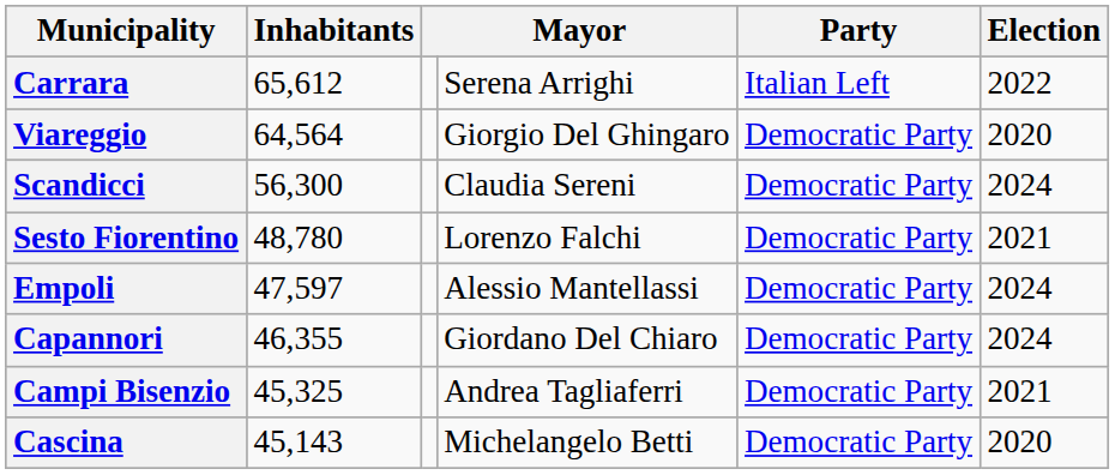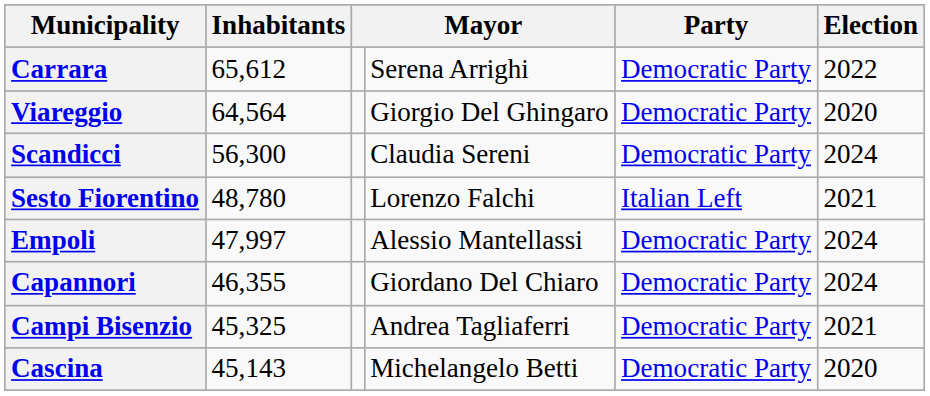 <table class="wikitable" border="1">
 <tr>
 <th scope="col">Municipality</th>
 <th colspan=1>Inhabitants</th>
 <th colspan=2>Mayor</th>
 <th colspan=1>Party</th>
 <th colspan=1>Election</th>
 </tr>
 <tr>
 <th scope="row" style="text-align: left;"><a href='#'>Carrara</a></th>
 <td>65,612</td>
 <td></td>
 <td>Serena Arrighi</td>
-<td><a href='#'>Italian Left</a></td>
+<td><a href='#'>Democratic Party</a></td>
 <td>2022</td>
 </tr>
 <tr>
 <th scope="row" style="text-align: left;"><a href='#'>Viareggio</a></th>
 <td>64,564</td>
 <td></td>
 <td>Giorgio Del Ghingaro</td>
 <td><a href='#'>Democratic Party</a></td>
 <td>2020</td>
 </tr>
 <tr>
 <th scope="row" style="text-align: left;"><a href='#'>Scandicci</a></th>
 <td>56,300</td>
 <td></td>
 <td>Claudia Sereni</td>
 <td><a href='#'>Democratic Party</a></td>
 <td>2024</td>
 </tr>
 <tr>
 <th scope="row" style="text-align: left;"><a href='#'>Sesto Fiorentino</a></th>
 <td>48,780</td>
 <td></td>
 <td>Lorenzo Falchi</td>
-<td><a href='#'>Democratic Party</a></td>
+<td><a href='#'>Italian Left</a></td>
 <td>2021</td>
 </tr>
 <tr>
 <th scope="row" style="text-align: left;"><a href='#'>Empoli</a></th>
-<td>47,597</td>
+<td>47,997</td>
 <td></td>
 <td>Alessio Mantellassi</td>
 <td><a href='#'>Democratic Party</a></td>
 <td>2024</td>
 </tr>
 <tr>
 <th scope="row" style="text-align: left;"><a href='#'>Capannori</a></th>
 <td>46,355</td>
 <td></td>
 <td>Giordano Del Chiaro</td>
 <td><a href='#'>Democratic Party</a></td>
 <td>2024</td>
 </tr>
 <tr>
 <th scope="row" style="text-align: left;"><a href='#'>Campi Bisenzio</a></th>
 <td>45,325</td>
 <td></td>
 <td>Andrea Tagliaferri</td>
 <td><a href='#'>Democratic Party</a></td>
 <td>2021</td>
 </tr>
 <tr>
 <th scope="row" style="text-align: left;"><a href='#'>Cascina</a></th>
 <td>45,143</td>
 <td></td>
 <td>Michelangelo Betti</td>
 <td><a href='#'>Democratic Party</a></td>
 <td>2020</td>
 </tr>
 </table>
